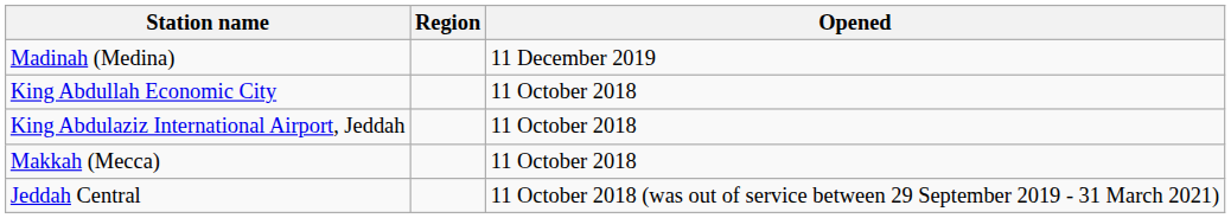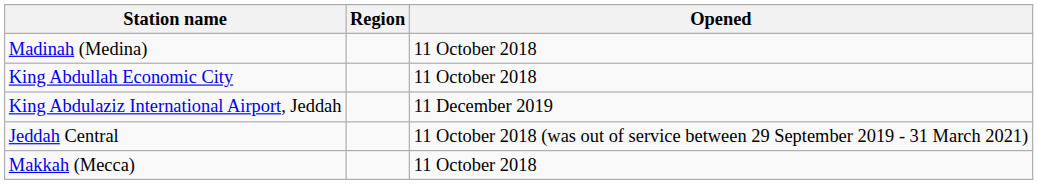 <table class="wikitable">
 <tr>
 <th>Station name</th>
 <th>Region</th>
 <th>Opened</th>
 </tr>
 <tr>
 <td><a href='#'>Madinah</a> (Medina) </td>
 <td></td>
-<td>11 December 2019</td>
+<td>11 October 2018</td>
 </tr>
 <tr>
 <td><a href='#'>King Abdullah Economic City</a></td>
 <td></td>
 <td>11 October 2018</td>
 </tr>
 <tr>
 <td><a href='#'>King Abdulaziz International Airport</a>, Jeddah</td>
 <td></td>
-<td>11 October 2018</td>
+<td>11 December 2019</td>
+</tr>
+<tr>
+<td><a href='#'>Jeddah</a> Central</td>
+<td></td>
+<td>11 October 2018 (was out of service between 29 September 2019 - 31 March 2021)</td>
 </tr>
 <tr>
 <td><a href='#'>Makkah</a> (Mecca)</td>
 <td></td>
 <td>11 October 2018</td>
 </tr>
-<tr>
-<td><a href='#'>Jeddah</a> Central</td>
-<td></td>
-<td>11 October 2018 (was out of service between 29 September 2019 - 31 March 2021)</td>
-</tr>
 </table>
